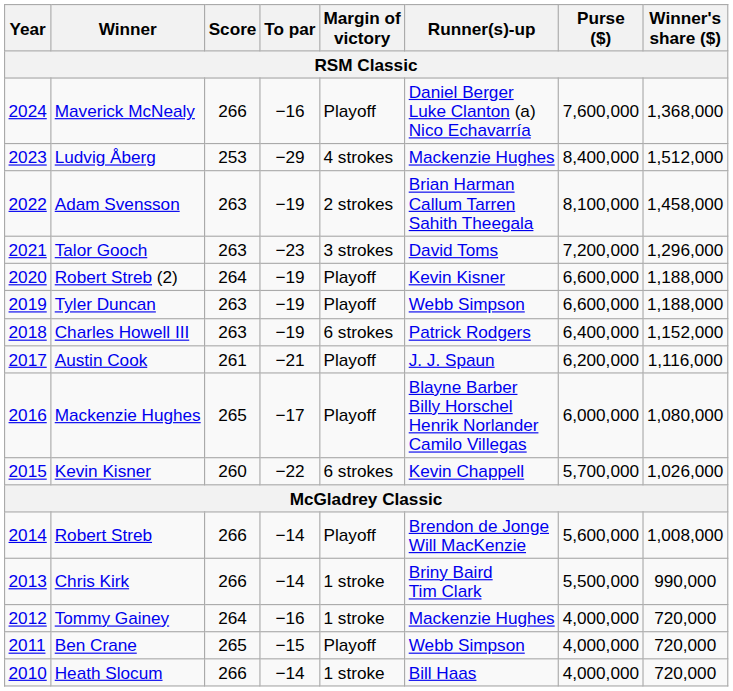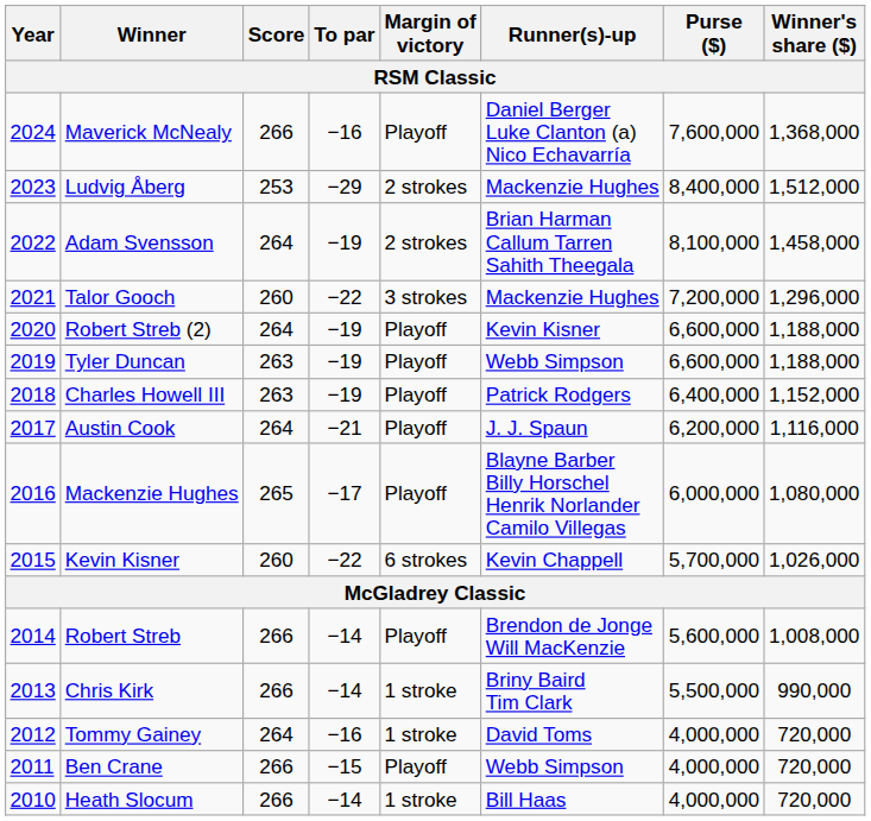 <table class="wikitable" style="font-size: 95%;">
 <tr>
 <th>Year</th>
 <th>Winner</th>
 <th>Score</th>
 <th>To par</th>
 <th>Margin of<br>victory</th>
 <th>Runner(s)-up</th>
 <th>Purse<br>($)</th>
 <th>Winner's<br>share ($)</th>
 </tr>
 <tr>
 <th colspan=10>RSM Classic</th>
 </tr>
 <tr>
 <td><a href='#'>2024</a></td>
 <td> <a href='#'>Maverick McNealy</a></td>
 <td align=center>266</td>
 <td align=center>−16</td>
 <td>Playoff</td>
 <td> <a href='#'>Daniel Berger</a><br> <a href='#'>Luke Clanton</a> (a)<br> <a href='#'>Nico Echavarría</a></td>
 <td align=center>7,600,000</td>
 <td align=center>1,368,000</td>
 </tr>
 <tr>
 <td><a href='#'>2023</a></td>
 <td> <a href='#'>Ludvig Åberg</a></td>
 <td align=center>253</td>
 <td align=center>−29</td>
-<td>4 strokes</td>
+<td>2 strokes</td>
 <td> <a href='#'>Mackenzie Hughes</a></td>
 <td align=center>8,400,000</td>
 <td align=center>1,512,000</td>
 </tr>
 <tr>
 <td><a href='#'>2022</a></td>
 <td> <a href='#'>Adam Svensson</a></td>
-<td align=center>263</td>
+<td align=center>264</td>
 <td align=center>−19</td>
 <td>2 strokes</td>
 <td> <a href='#'>Brian Harman</a><br> <a href='#'>Callum Tarren</a><br> <a href='#'>Sahith Theegala</a></td>
 <td align=center>8,100,000</td>
 <td align=center>1,458,000</td>
 </tr>
 <tr>
 <td><a href='#'>2021</a></td>
 <td> <a href='#'>Talor Gooch</a></td>
-<td align=center>263</td>
-<td align=center>−23</td>
+<td align=center>260</td>
+<td align=center>−22</td>
 <td>3 strokes</td>
-<td> <a href='#'>David Toms</a></td>
+<td> <a href='#'>Mackenzie Hughes</a></td>
 <td align=center>7,200,000</td>
 <td align=center>1,296,000</td>
 </tr>
 <tr>
 <td><a href='#'>2020</a></td>
 <td> <a href='#'>Robert Streb</a> (2)</td>
 <td align=center>264</td>
 <td align=center>−19</td>
 <td>Playoff</td>
 <td> <a href='#'>Kevin Kisner</a></td>
 <td align=center>6,600,000</td>
 <td align=center>1,188,000</td>
 </tr>
 <tr>
 <td><a href='#'>2019</a></td>
 <td> <a href='#'>Tyler Duncan</a></td>
 <td align=center>263</td>
 <td align=center>−19</td>
 <td>Playoff</td>
 <td> <a href='#'>Webb Simpson</a></td>
 <td align=center>6,600,000</td>
 <td align=center>1,188,000</td>
 </tr>
 <tr>
 <td><a href='#'>2018</a></td>
 <td> <a href='#'>Charles Howell III</a></td>
 <td align=center>263</td>
 <td align=center>−19</td>
-<td>6 strokes</td>
+<td>Playoff</td>
 <td> <a href='#'>Patrick Rodgers</a></td>
 <td align=center>6,400,000</td>
 <td align=center>1,152,000</td>
 </tr>
 <tr>
 <td><a href='#'>2017</a></td>
 <td> <a href='#'>Austin Cook</a></td>
-<td align=center>261</td>
+<td align=center>264</td>
 <td align=center>−21</td>
 <td>Playoff</td>
 <td> <a href='#'>J. J. Spaun</a></td>
 <td align=center>6,200,000</td>
 <td align=center>1,116,000</td>
 </tr>
 <tr>
 <td><a href='#'>2016</a></td>
 <td> <a href='#'>Mackenzie Hughes</a></td>
 <td align=center>265</td>
 <td align=center>−17</td>
 <td>Playoff</td>
 <td> <a href='#'>Blayne Barber</a><br> <a href='#'>Billy Horschel</a><br> <a href='#'>Henrik Norlander</a><br> <a href='#'>Camilo Villegas</a></td>
 <td align=center>6,000,000</td>
 <td align=center>1,080,000</td>
 </tr>
 <tr>
 <td><a href='#'>2015</a></td>
 <td> <a href='#'>Kevin Kisner</a></td>
 <td align=center>260</td>
 <td align=center>−22</td>
 <td>6 strokes</td>
 <td> <a href='#'>Kevin Chappell</a></td>
 <td align=center>5,700,000</td>
 <td align=center>1,026,000</td>
 </tr>
 <tr>
 <th colspan=10>McGladrey Classic</th>
 </tr>
 <tr>
 <td><a href='#'>2014</a></td>
 <td> <a href='#'>Robert Streb</a></td>
 <td align=center>266</td>
 <td align=center>−14</td>
 <td>Playoff</td>
 <td> <a href='#'>Brendon de Jonge</a><br> <a href='#'>Will MacKenzie</a></td>
 <td align=center>5,600,000</td>
 <td align=center>1,008,000</td>
 </tr>
 <tr>
 <td><a href='#'>2013</a></td>
 <td> <a href='#'>Chris Kirk</a></td>
 <td align=center>266</td>
 <td align=center>−14</td>
 <td>1 stroke</td>
 <td> <a href='#'>Briny Baird</a><br> <a href='#'>Tim Clark</a></td>
 <td align=center>5,500,000</td>
 <td align=center>990,000</td>
 </tr>
 <tr>
 <td><a href='#'>2012</a></td>
 <td> <a href='#'>Tommy Gainey</a></td>
 <td align=center>264</td>
 <td align=center>−16</td>
 <td>1 stroke</td>
-<td> <a href='#'>Mackenzie Hughes</a></td>
+<td> <a href='#'>David Toms</a></td>
 <td align=center>4,000,000</td>
 <td align=center>720,000</td>
 </tr>
 <tr>
 <td><a href='#'>2011</a></td>
 <td> <a href='#'>Ben Crane</a></td>
-<td align=center>265</td>
+<td align=center>266</td>
 <td align=center>−15</td>
 <td>Playoff</td>
 <td> <a href='#'>Webb Simpson</a></td>
 <td align=center>4,000,000</td>
 <td align=center>720,000</td>
 </tr>
 <tr>
 <td><a href='#'>2010</a></td>
 <td> <a href='#'>Heath Slocum</a></td>
 <td align=center>266</td>
 <td align=center>−14</td>
 <td>1 stroke</td>
 <td> <a href='#'>Bill Haas</a></td>
 <td align=center>4,000,000</td>
 <td align=center>720,000</td>
 </tr>
 </table>
